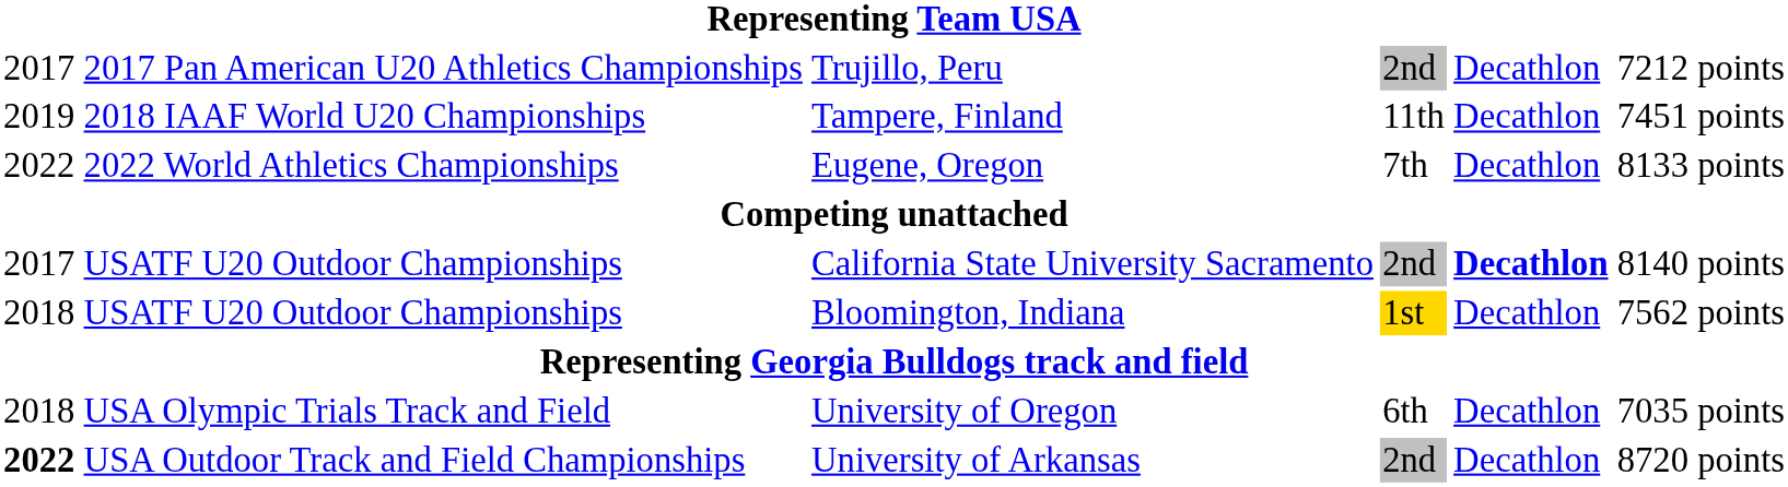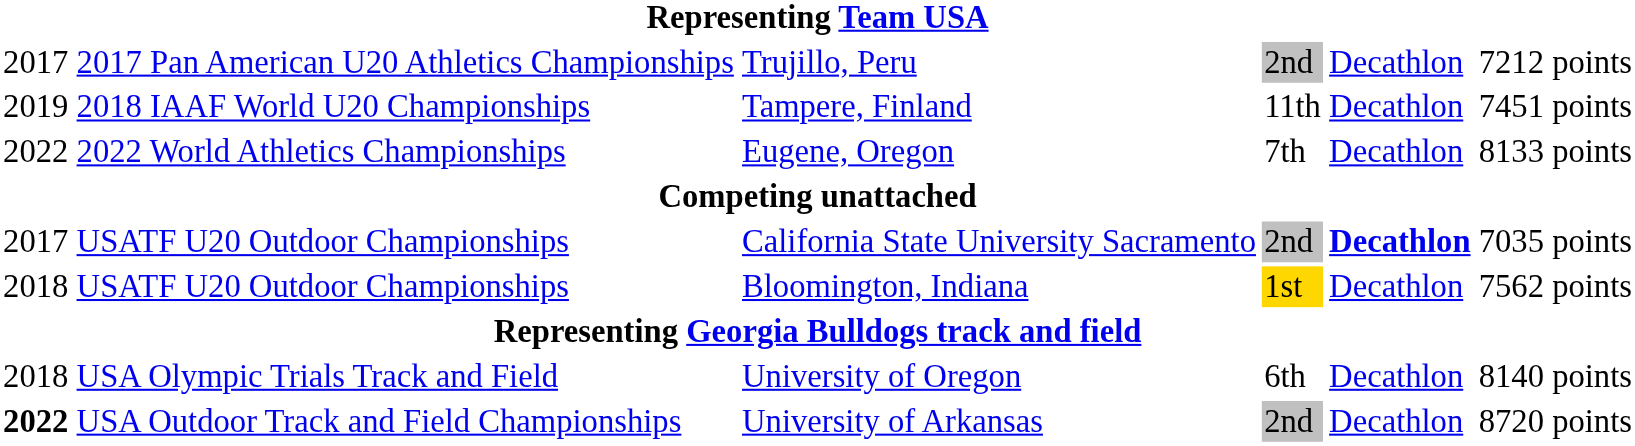 <table>
 <tr>
 <th colspan=6>Representing <a href='#'>Team USA</a></th>
 </tr>
 <tr>
 <td rowspan=1>2017</td>
 <td rowspan=1><a href='#'>2017 Pan American U20 Athletics Championships</a></td>
 <td rowspan=1><a href='#'>Trujillo, Peru</a></td>
 <td bgcolor=silver>2nd</td>
 <td><a href='#'>Decathlon</a></td>
 <td>7212 points</td>
 </tr>
 <tr>
 <td rowspan=1>2019</td>
 <td rowspan=1><a href='#'>2018 IAAF World U20 Championships</a></td>
 <td rowspan=1><a href='#'>Tampere, Finland</a></td>
 <td>11th</td>
 <td><a href='#'>Decathlon</a></td>
 <td>7451 points</td>
 </tr>
 <tr>
 <td rowspan=1>2022</td>
 <td rowspan=1><a href='#'>2022 World Athletics Championships</a></td>
 <td rowspan=1><a href='#'>Eugene, Oregon</a></td>
 <td>7th</td>
 <td><a href='#'>Decathlon</a></td>
 <td>8133 points</td>
 </tr>
 <tr>
 <th colspan=6>Competing unattached</th>
 </tr>
 <tr>
 <td rowspan=1>2017</td>
 <td rowspan=1><a href='#'>USATF U20 Outdoor Championships</a></td>
 <td rowspan=1><a href='#'>California State University Sacramento</a></td>
 <td bgcolor=silver>2nd</td>
 <td><strong><a href='#'>Decathlon</a></strong></td>
-<td>8140 points</td>
+<td>7035 points</td>
 </tr>
 <tr>
 <td rowspan=1>2018</td>
 <td rowspan=1><a href='#'>USATF U20 Outdoor Championships</a></td>
 <td rowspan=1><a href='#'>Bloomington, Indiana</a></td>
 <td bgcolor=gold>1st</td>
 <td><a href='#'>Decathlon</a></td>
 <td>7562 points</td>
 </tr>
 <tr>
 <th colspan=6>Representing <a href='#'>Georgia Bulldogs track and field</a></th>
 </tr>
 <tr>
 <td rowspan=1>2018</td>
 <td rowspan=1><a href='#'>USA Olympic Trials Track and Field</a></td>
 <td rowspan=1><a href='#'>University of Oregon</a></td>
 <td>6th</td>
 <td><a href='#'>Decathlon</a></td>
-<td>7035 points</td>
+<td>8140 points</td>
 </tr>
 <tr>
 <td rowspan=1><strong>2022</strong></td>
 <td rowspan=1><a href='#'>USA Outdoor Track and Field Championships</a></td>
 <td rowspan=1><a href='#'>University of Arkansas</a></td>
 <td bgcolor=silver>2nd</td>
 <td><a href='#'>Decathlon</a></td>
 <td>8720 points</td>
 </tr>
 </table>
